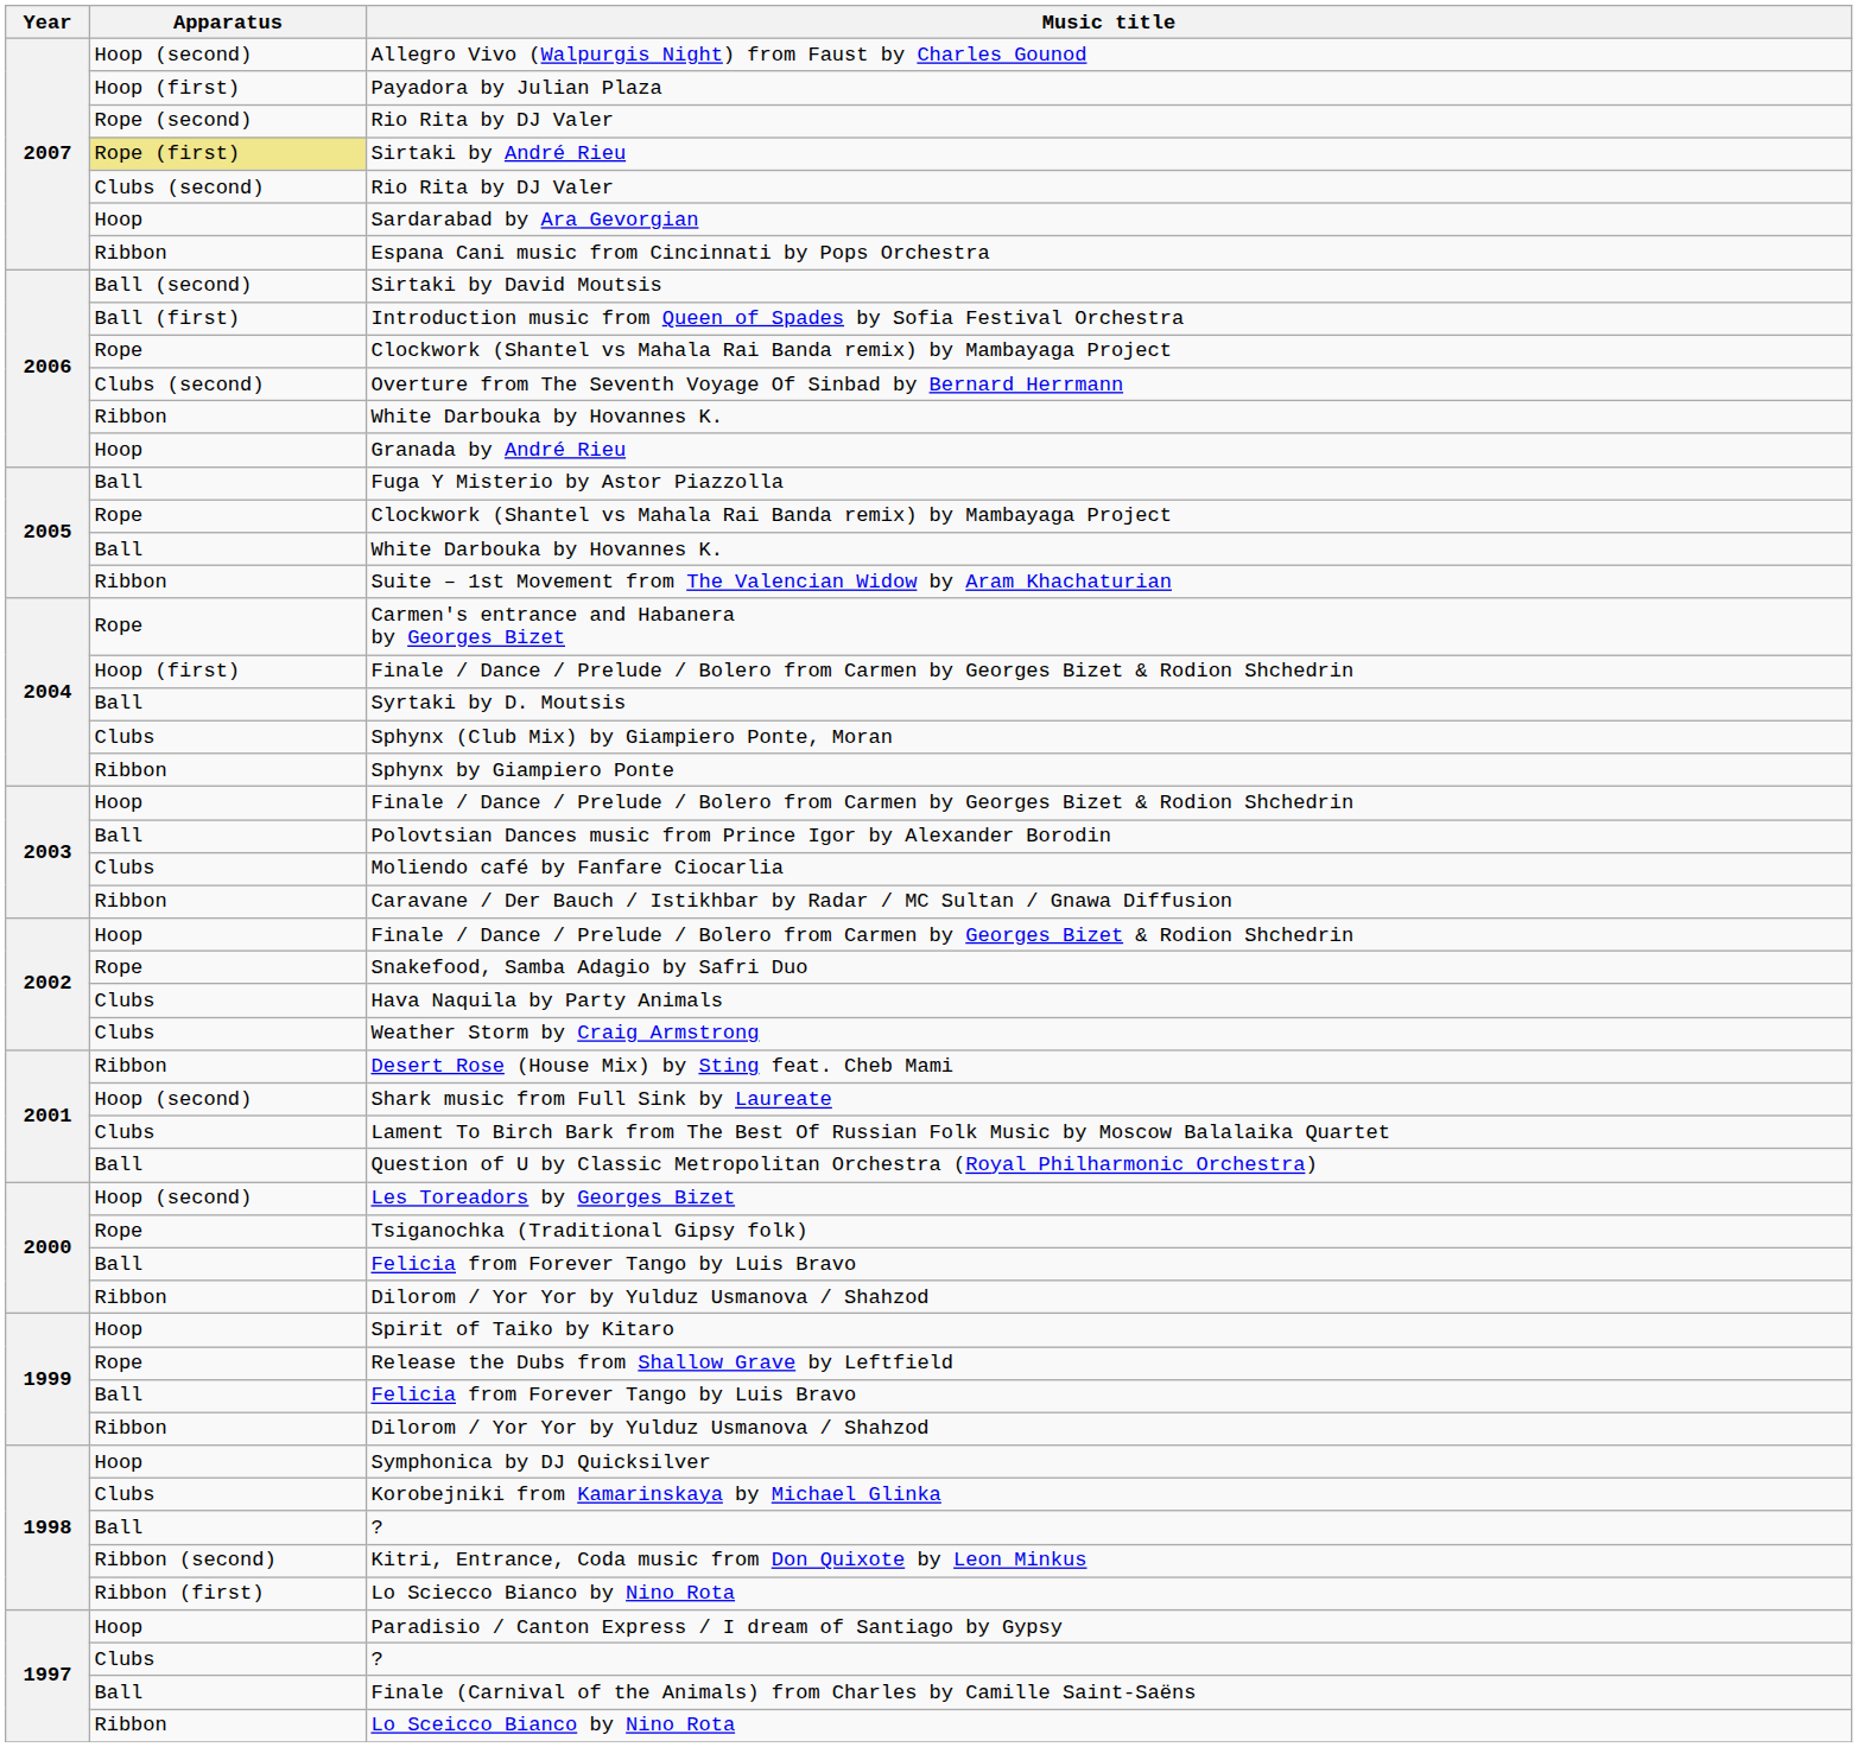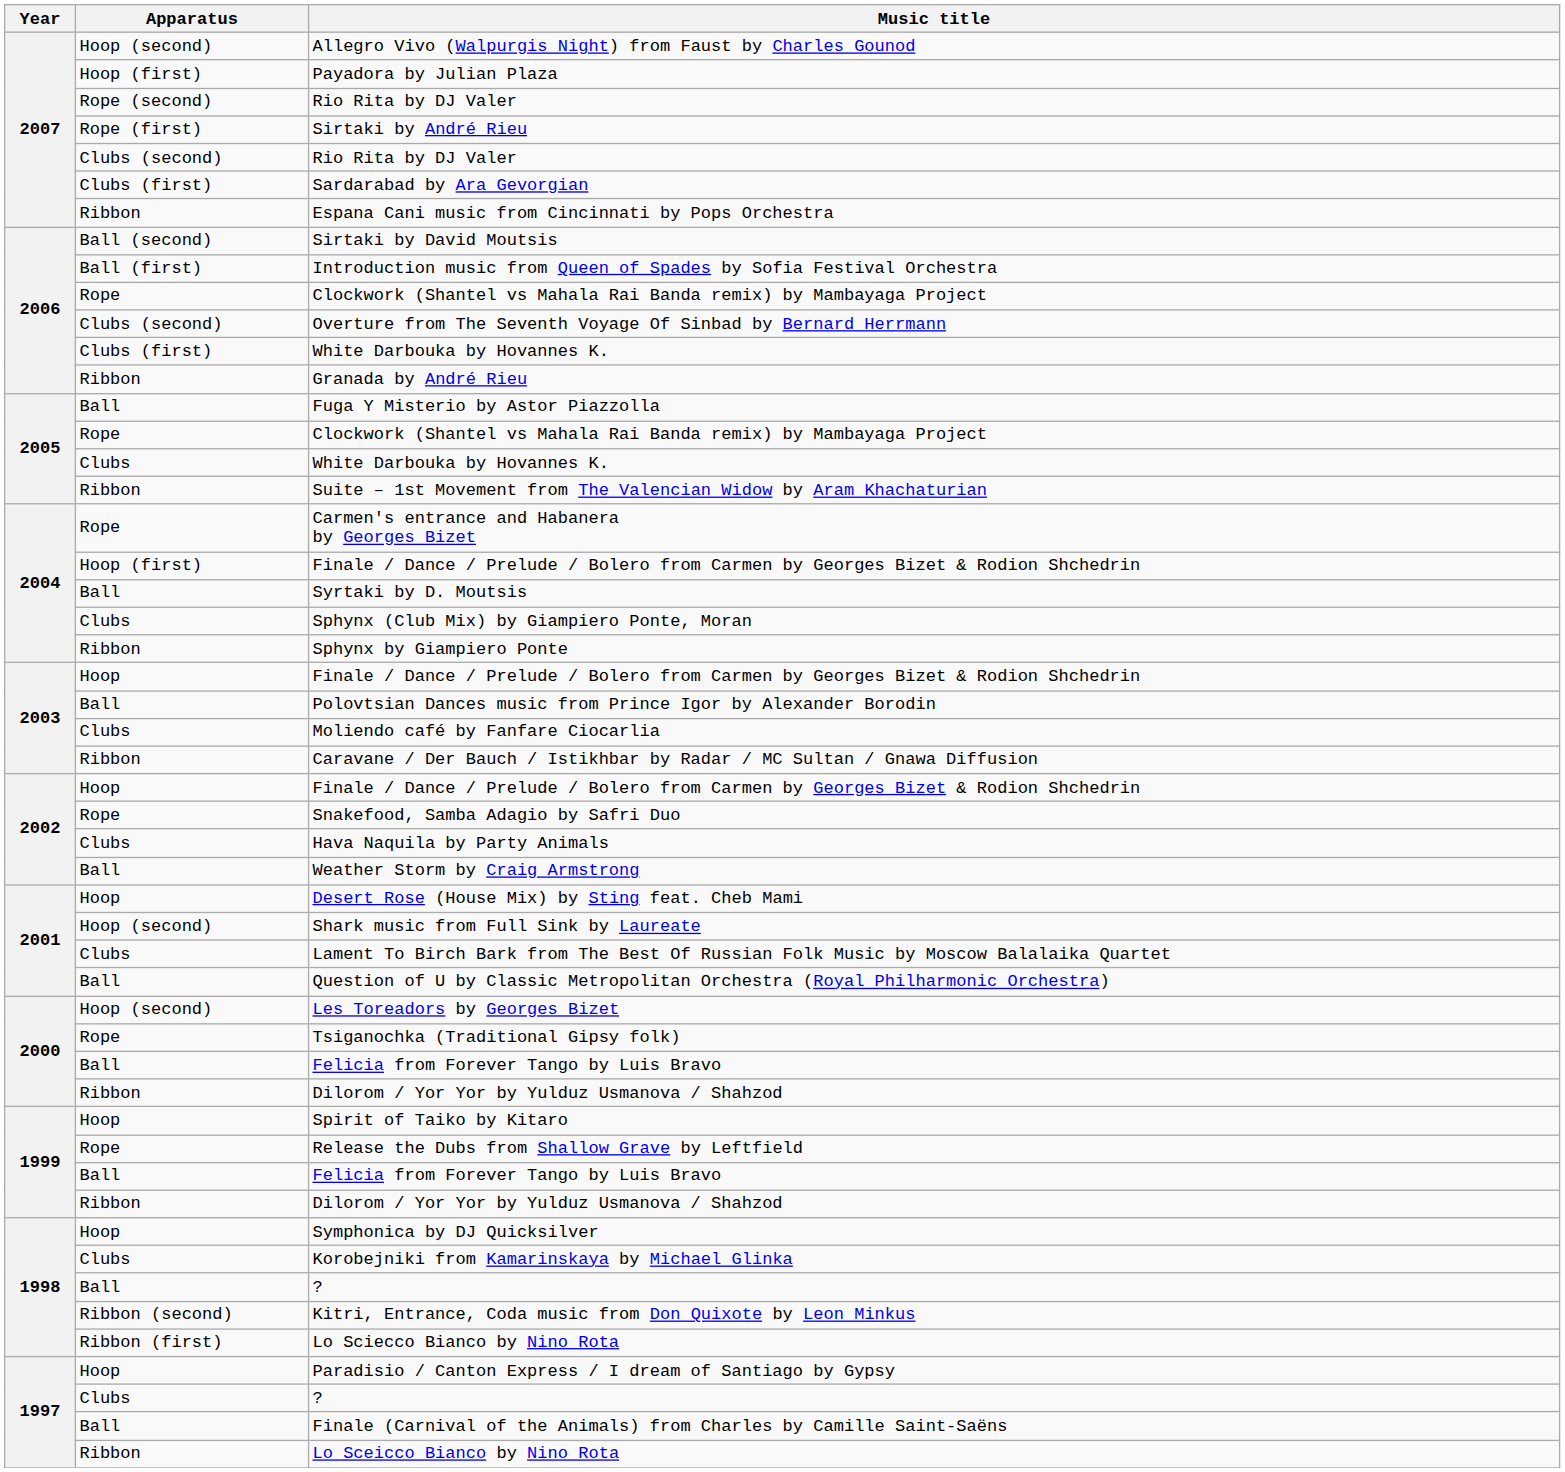 <table class="wikitable collapsible collapsed" style="width:75%;">
 <tr>
 <th scope=col>Year</th>
 <th scope=col>Apparatus</th>
 <th scope=col>Music title</th>
 </tr>
 <tr>
 <th scope=row rowspan=7>2007</th>
 <td>Hoop (second)</td>
 <td>Allegro Vivo (<a href='#'>Walpurgis Night</a>) from Faust by <a href='#'>Charles Gounod</a></td>
 </tr>
 <tr>
 <td>Hoop (first)</td>
 <td>Payadora by Julian Plaza</td>
 </tr>
 <tr>
 <td>Rope (second)</td>
 <td>Rio Rita by DJ Valer</td>
 </tr>
 <tr>
-<td style="background: khaki;">Rope (first)</td>
+<td>Rope (first)</td>
 <td>Sirtaki by <a href='#'>André Rieu</a></td>
 </tr>
 <tr>
 <td>Clubs (second)</td>
 <td>Rio Rita by DJ Valer</td>
 </tr>
 <tr>
-<td>Hoop</td>
+<td>Clubs (first)</td>
 <td>Sardarabad by <a href='#'>Ara Gevorgian</a></td>
 </tr>
 <tr>
 <td>Ribbon</td>
 <td>Espana Cani music from Cincinnati by Pops Orchestra</td>
 </tr>
 <tr>
 <th scope=row rowspan=6>2006</th>
 <td>Ball (second)</td>
 <td>Sirtaki by David Moutsis</td>
 </tr>
 <tr>
 <td>Ball (first)</td>
 <td>Introduction music from <a href='#'>Queen of Spades</a> by Sofia Festival Orchestra</td>
 </tr>
 <tr>
 <td>Rope</td>
 <td>Clockwork (Shantel vs Mahala Rai Banda remix) by Mambayaga Project</td>
 </tr>
 <tr>
 <td>Clubs (second)</td>
 <td>Overture from The Seventh Voyage Of Sinbad by <a href='#'>Bernard Herrmann</a></td>
 </tr>
 <tr>
-<td>Ribbon</td>
+<td>Clubs (first)</td>
 <td>White Darbouka by Hovannes K.</td>
 </tr>
 <tr>
-<td>Hoop</td>
+<td>Ribbon</td>
 <td>Granada by <a href='#'>André Rieu</a></td>
 </tr>
 <tr>
 <th scope=row rowspan=4>2005</th>
 <td>Ball</td>
 <td>Fuga Y Misterio by Astor Piazzolla</td>
 </tr>
 <tr>
 <td>Rope</td>
 <td>Clockwork (Shantel vs Mahala Rai Banda remix) by Mambayaga Project</td>
 </tr>
 <tr>
-<td>Ball</td>
+<td>Clubs</td>
 <td>White Darbouka by Hovannes K.</td>
 </tr>
 <tr>
 <td>Ribbon</td>
 <td>Suite – 1st Movement from <a href='#'>The Valencian Widow</a> by <a href='#'>Aram Khachaturian</a></td>
 </tr>
 <tr>
 <th scope=row rowspan=5>2004</th>
 <td>Rope</td>
 <td>Carmen's entrance and Habanera <br> by <a href='#'>Georges Bizet</a></td>
 </tr>
 <tr>
 <td>Hoop (first)</td>
 <td>Finale / Dance / Prelude / Bolero from Carmen by Georges Bizet & Rodion Shchedrin</td>
 </tr>
 <tr>
 <td>Ball</td>
 <td>Syrtaki by D. Moutsis</td>
 </tr>
 <tr>
 <td>Clubs</td>
 <td>Sphynx (Club Mix) by Giampiero Ponte, Moran</td>
 </tr>
 <tr>
 <td>Ribbon</td>
 <td>Sphynx by Giampiero Ponte</td>
 </tr>
 <tr>
 <th scope=row rowspan=4>2003</th>
 <td>Hoop</td>
 <td>Finale / Dance / Prelude / Bolero from Carmen by Georges Bizet & Rodion Shchedrin</td>
 </tr>
 <tr>
 <td>Ball</td>
 <td>Polovtsian Dances music from Prince Igor by Alexander Borodin</td>
 </tr>
 <tr>
 <td>Clubs</td>
 <td>Moliendo café by Fanfare Ciocarlia</td>
 </tr>
 <tr>
 <td>Ribbon</td>
 <td>Caravane / Der Bauch / Istikhbar by Radar / MC Sultan / Gnawa Diffusion</td>
 </tr>
 <tr>
 <th scope=row rowspan=4>2002</th>
 <td>Hoop</td>
 <td>Finale / Dance / Prelude / Bolero from Carmen by <a href='#'>Georges Bizet</a> & Rodion Shchedrin</td>
 </tr>
 <tr>
 <td>Rope</td>
 <td>Snakefood, Samba Adagio by Safri Duo</td>
 </tr>
 <tr>
 <td>Clubs</td>
 <td>Hava Naquila by Party Animals</td>
 </tr>
 <tr>
-<td>Clubs</td>
+<td>Ball</td>
 <td>Weather Storm by <a href='#'>Craig Armstrong</a></td>
 </tr>
 <tr>
 <th scope=row rowspan=4>2001</th>
-<td>Ribbon</td>
+<td>Hoop</td>
 <td><a href='#'>Desert Rose</a> (House Mix) by <a href='#'>Sting</a> feat. Cheb Mami</td>
 </tr>
 <tr>
 <td>Hoop (second)</td>
 <td>Shark music from Full Sink by <a href='#'>Laureate</a></td>
 </tr>
 <tr>
 <td>Clubs</td>
 <td>Lament To Birch Bark from The Best Of Russian Folk Music by Moscow Balalaika Quartet</td>
 </tr>
 <tr>
 <td>Ball</td>
 <td>Question of U by Classic Metropolitan Orchestra (<a href='#'>Royal Philharmonic Orchestra</a>)</td>
 </tr>
 <tr>
 <th scope=row rowspan=4>2000</th>
 <td>Hoop (second)</td>
 <td><a href='#'>Les Toreadors</a> by <a href='#'>Georges Bizet</a></td>
 </tr>
 <tr>
 <td>Rope</td>
 <td>Tsiganochka (Traditional Gipsy folk)</td>
 </tr>
 <tr>
 <td>Ball</td>
 <td><a href='#'>Felicia</a> from Forever Tango by Luis Bravo</td>
 </tr>
 <tr>
 <td>Ribbon</td>
 <td>Dilorom / Yor Yor by Yulduz Usmanova / Shahzod</td>
 </tr>
 <tr>
 <th scope=row rowspan=4>1999</th>
 <td>Hoop</td>
 <td>Spirit of Taiko by Kitaro</td>
 </tr>
 <tr>
 <td>Rope</td>
 <td>Release the Dubs from <a href='#'>Shallow Grave</a> by Leftfield</td>
 </tr>
 <tr>
 <td>Ball</td>
 <td><a href='#'>Felicia</a> from Forever Tango by Luis Bravo</td>
 </tr>
 <tr>
 <td>Ribbon</td>
 <td>Dilorom / Yor Yor by Yulduz Usmanova / Shahzod</td>
 </tr>
 <tr>
 <th scope=row rowspan=5>1998</th>
 <td>Hoop</td>
 <td>Symphonica by DJ Quicksilver</td>
 </tr>
 <tr>
 <td>Clubs</td>
 <td>Korobejniki from <a href='#'>Kamarinskaya</a> by <a href='#'>Michael Glinka</a></td>
 </tr>
 <tr>
 <td>Ball</td>
 <td>?</td>
 </tr>
 <tr>
 <td>Ribbon (second)</td>
 <td>Kitri, Entrance, Coda music from <a href='#'>Don Quixote</a> by <a href='#'>Leon Minkus</a></td>
 </tr>
 <tr>
 <td>Ribbon (first)</td>
 <td>Lo Sciecco Bianco by <a href='#'>Nino Rota</a></td>
 </tr>
 <tr>
 <th scope=row rowspan=4>1997</th>
 <td>Hoop</td>
 <td>Paradisio / Canton Express / I dream of Santiago by Gypsy</td>
 </tr>
 <tr>
 <td>Clubs</td>
 <td>?</td>
 </tr>
 <tr>
 <td>Ball</td>
 <td>Finale (Carnival of the Animals) from Charles by Camille Saint-Saëns</td>
 </tr>
 <tr>
 <td>Ribbon</td>
 <td><a href='#'>Lo Sceicco Bianco</a> by <a href='#'>Nino Rota</a></td>
 </tr>
 </table>
